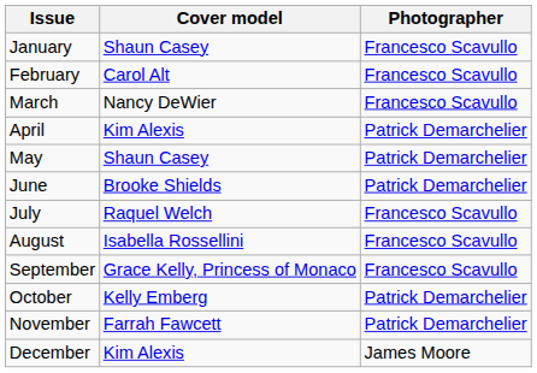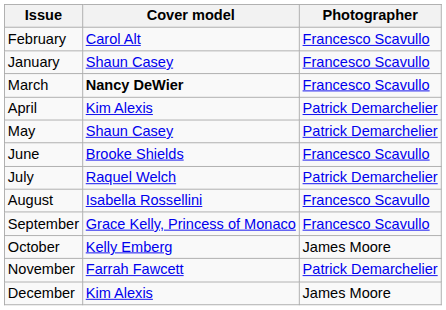 <table class="sortable wikitable">
 <tr>
 <th>Issue</th>
 <th>Cover model</th>
 <th>Photographer</th>
 </tr>
 <tr>
+<td>February</td>
+<td><a href='#'>Carol Alt</a></td>
+<td><a href='#'>Francesco Scavullo</a></td>
+</tr>
+<tr>
 <td>January</td>
 <td><a href='#'>Shaun Casey</a></td>
 <td><a href='#'>Francesco Scavullo</a></td>
 </tr>
 <tr>
-<td>February</td>
-<td><a href='#'>Carol Alt</a></td>
-<td><a href='#'>Francesco Scavullo</a></td>
-</tr>
-<tr>
 <td>March</td>
-<td>Nancy DeWier</td>
+<td><strong>Nancy DeWier</strong></td>
 <td><a href='#'>Francesco Scavullo</a></td>
 </tr>
 <tr>
 <td>April</td>
 <td><a href='#'>Kim Alexis</a></td>
 <td><a href='#'>Patrick Demarchelier</a></td>
 </tr>
 <tr>
 <td>May</td>
 <td><a href='#'>Shaun Casey</a></td>
 <td><a href='#'>Patrick Demarchelier</a></td>
 </tr>
 <tr>
 <td>June</td>
 <td><a href='#'>Brooke Shields</a></td>
-<td><a href='#'>Patrick Demarchelier</a></td>
+<td><a href='#'>Francesco Scavullo</a></td>
 </tr>
 <tr>
 <td>July</td>
 <td><a href='#'>Raquel Welch</a></td>
-<td><a href='#'>Francesco Scavullo</a></td>
+<td><a href='#'>Patrick Demarchelier</a></td>
 </tr>
 <tr>
 <td>August</td>
 <td><a href='#'>Isabella Rossellini</a></td>
 <td><a href='#'>Francesco Scavullo</a></td>
 </tr>
 <tr>
 <td>September</td>
 <td><a href='#'>Grace Kelly, Princess of Monaco</a></td>
 <td><a href='#'>Francesco Scavullo</a></td>
 </tr>
 <tr>
 <td>October</td>
 <td><a href='#'>Kelly Emberg</a></td>
-<td><a href='#'>Patrick Demarchelier</a></td>
+<td>James Moore</td>
 </tr>
 <tr>
 <td>November</td>
 <td><a href='#'>Farrah Fawcett</a></td>
 <td><a href='#'>Patrick Demarchelier</a></td>
 </tr>
 <tr>
 <td>December</td>
 <td><a href='#'>Kim Alexis</a></td>
 <td>James Moore</td>
 </tr>
 </table>
